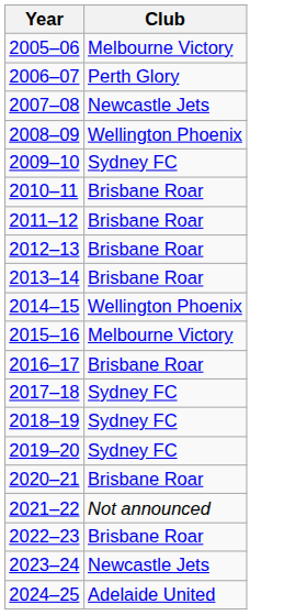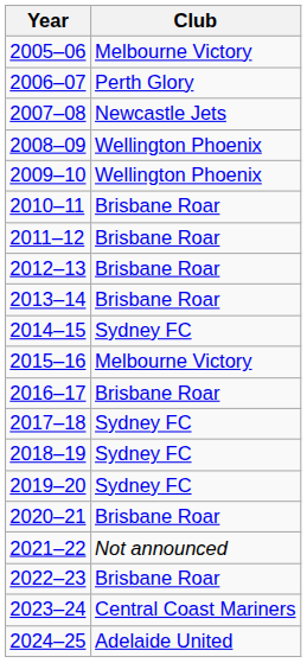 <table class="wikitable">
 <tr>
 <th>Year</th>
 <th>Club</th>
 </tr>
 <tr>
 <td><a href='#'>2005–06</a></td>
 <td><a href='#'>Melbourne Victory</a></td>
 </tr>
 <tr>
 <td><a href='#'>2006–07</a></td>
 <td><a href='#'>Perth Glory</a></td>
 </tr>
 <tr>
 <td><a href='#'>2007–08</a></td>
 <td><a href='#'>Newcastle Jets</a></td>
 </tr>
 <tr>
 <td><a href='#'>2008–09</a></td>
 <td><a href='#'>Wellington Phoenix</a></td>
 </tr>
 <tr>
 <td><a href='#'>2009–10</a></td>
-<td><a href='#'>Sydney FC</a></td>
+<td><a href='#'>Wellington Phoenix</a></td>
 </tr>
 <tr>
 <td><a href='#'>2010–11</a></td>
 <td><a href='#'>Brisbane Roar</a></td>
 </tr>
 <tr>
 <td><a href='#'>2011–12</a></td>
 <td><a href='#'>Brisbane Roar</a></td>
 </tr>
 <tr>
 <td><a href='#'>2012–13</a></td>
 <td><a href='#'>Brisbane Roar</a></td>
 </tr>
 <tr>
 <td><a href='#'>2013–14</a></td>
 <td><a href='#'>Brisbane Roar</a></td>
 </tr>
 <tr>
 <td><a href='#'>2014–15</a></td>
-<td><a href='#'>Wellington Phoenix</a></td>
+<td><a href='#'>Sydney FC</a></td>
 </tr>
 <tr>
 <td><a href='#'>2015–16</a></td>
 <td><a href='#'>Melbourne Victory</a></td>
 </tr>
 <tr>
 <td><a href='#'>2016–17</a></td>
 <td><a href='#'>Brisbane Roar</a></td>
 </tr>
 <tr>
 <td><a href='#'>2017–18</a></td>
 <td><a href='#'>Sydney FC</a></td>
 </tr>
 <tr>
 <td><a href='#'>2018–19</a></td>
 <td><a href='#'>Sydney FC</a></td>
 </tr>
 <tr>
 <td><a href='#'>2019–20</a></td>
 <td><a href='#'>Sydney FC</a></td>
 </tr>
 <tr>
 <td><a href='#'>2020–21</a></td>
 <td><a href='#'>Brisbane Roar</a></td>
 </tr>
 <tr>
 <td><a href='#'>2021–22</a></td>
 <td><em>Not announced</em></td>
 </tr>
 <tr>
 <td><a href='#'>2022–23</a></td>
 <td><a href='#'>Brisbane Roar</a></td>
 </tr>
 <tr>
 <td><a href='#'>2023–24</a></td>
-<td><a href='#'>Newcastle Jets</a></td>
+<td><a href='#'>Central Coast Mariners</a></td>
 </tr>
 <tr>
 <td><a href='#'>2024–25</a></td>
 <td><a href='#'>Adelaide United</a></td>
 </tr>
 </table>
